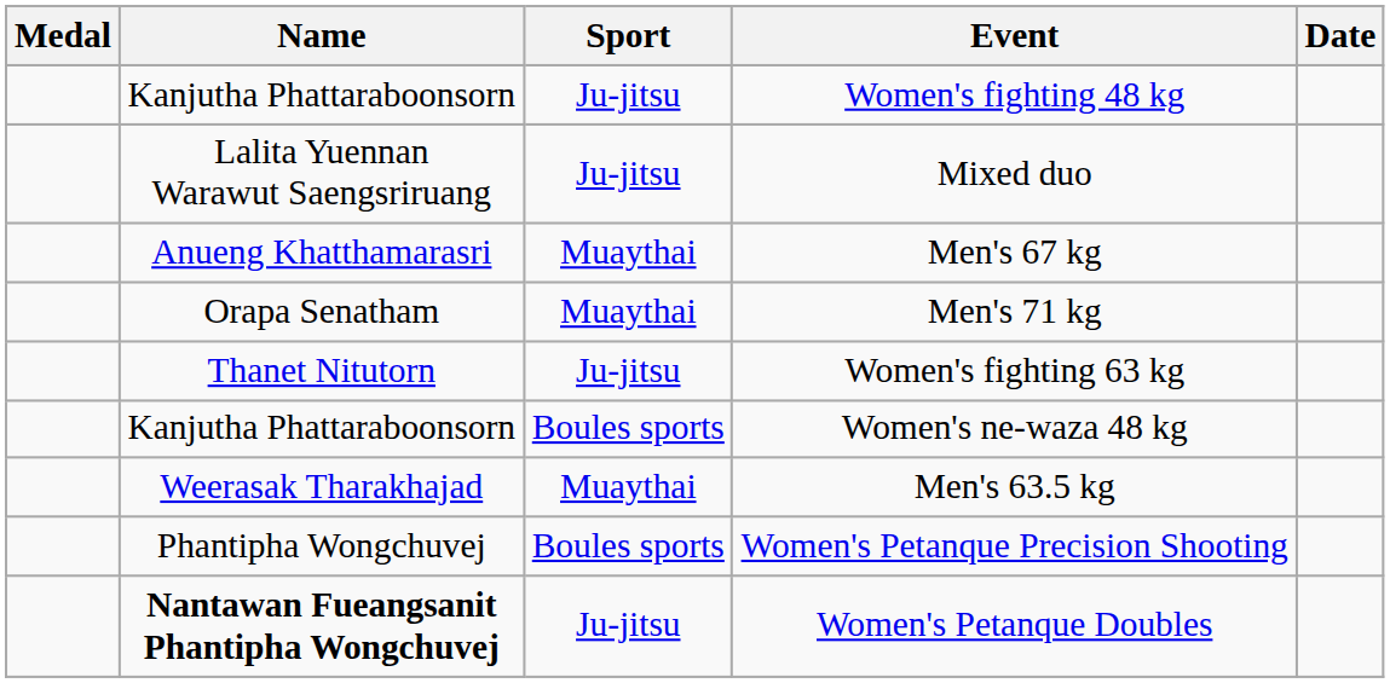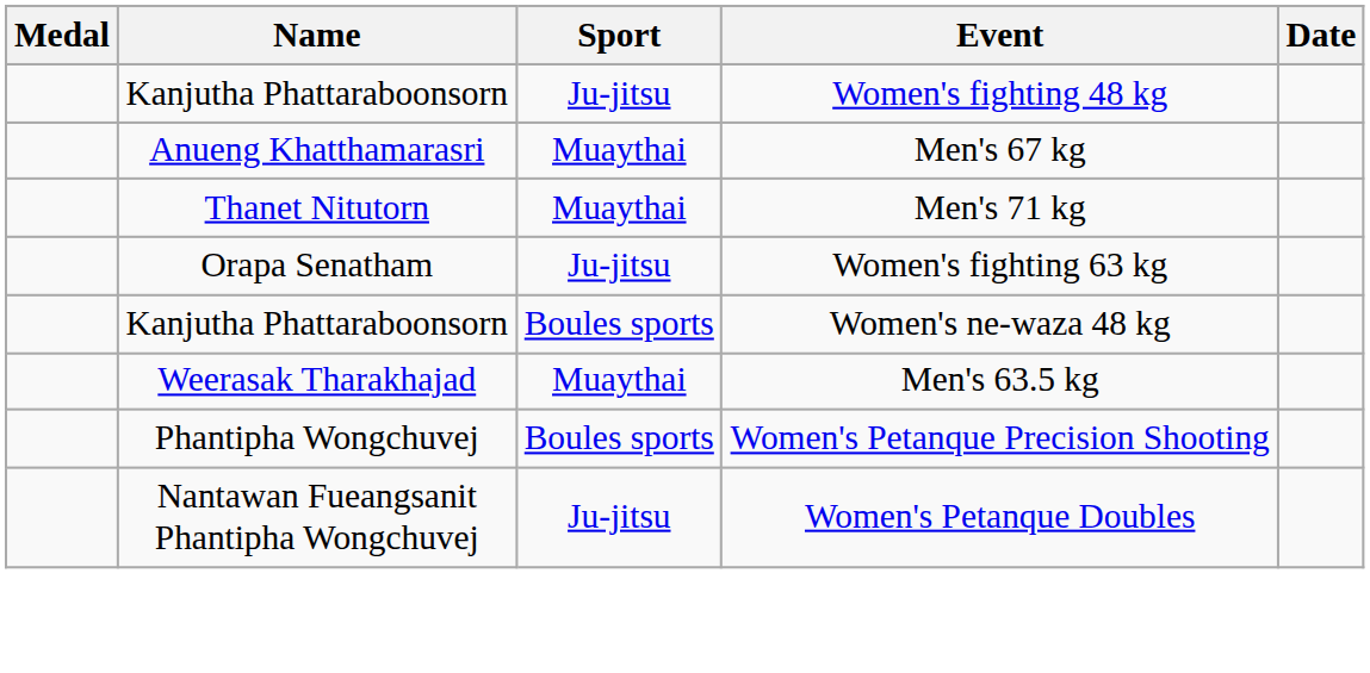 <table class="wikitable sortable"style=font-size:90%;text-align:center>
 <tr>
 <th>Medal</th>
 <th>Name</th>
 <th>Sport</th>
 <th>Event</th>
 <th>Date</th>
 </tr>
 <tr>
 <td></td>
 <td>Kanjutha Phattaraboonsorn</td>
 <td><a href='#'>Ju-jitsu</a></td>
 <td><a href='#'>Women's fighting 48 kg</a></td>
 <td></td>
 </tr>
 <tr>
 <td></td>
-<td>Lalita Yuennan<br>Warawut Saengsriruang</td>
-<td><a href='#'>Ju-jitsu</a></td>
-<td>Mixed duo</td>
-<td></td>
-</tr>
-<tr>
-<td></td>
 <td><a href='#'>Anueng Khatthamarasri</a></td>
 <td><a href='#'>Muaythai</a></td>
 <td>Men's 67 kg</td>
 <td></td>
 </tr>
 <tr>
 <td></td>
-<td>Orapa Senatham</td>
+<td><a href='#'>Thanet Nitutorn</a></td>
 <td><a href='#'>Muaythai</a></td>
 <td>Men's 71 kg</td>
 <td></td>
 </tr>
 <tr>
 <td></td>
-<td><a href='#'>Thanet Nitutorn</a></td>
+<td>Orapa Senatham</td>
 <td><a href='#'>Ju-jitsu</a></td>
 <td>Women's fighting 63 kg</td>
 <td></td>
 </tr>
 <tr>
 <td></td>
 <td>Kanjutha Phattaraboonsorn</td>
 <td><a href='#'>Boules sports</a></td>
 <td>Women's ne-waza 48 kg</td>
 <td></td>
 </tr>
 <tr>
 <td></td>
 <td><a href='#'>Weerasak Tharakhajad</a></td>
 <td><a href='#'>Muaythai</a></td>
 <td>Men's 63.5 kg</td>
 <td></td>
 </tr>
 <tr>
 <td></td>
 <td>Phantipha Wongchuvej</td>
 <td><a href='#'>Boules sports</a></td>
 <td><a href='#'>Women's Petanque Precision Shooting</a></td>
 <td></td>
 </tr>
 <tr>
 <td></td>
-<td><strong>Nantawan Fueangsanit <br> Phantipha Wongchuvej</strong></td>
+<td>Nantawan Fueangsanit <br> Phantipha Wongchuvej</td>
 <td><a href='#'>Ju-jitsu</a></td>
 <td><a href='#'>Women's Petanque Doubles</a></td>
 <td></td>
 </tr>
 </table>
